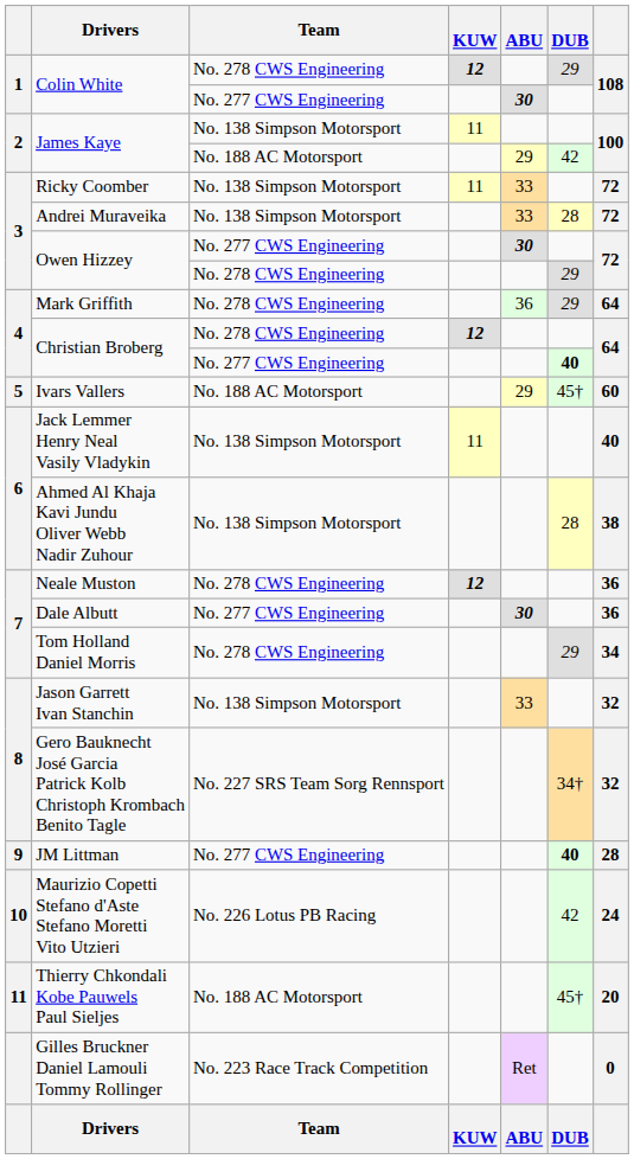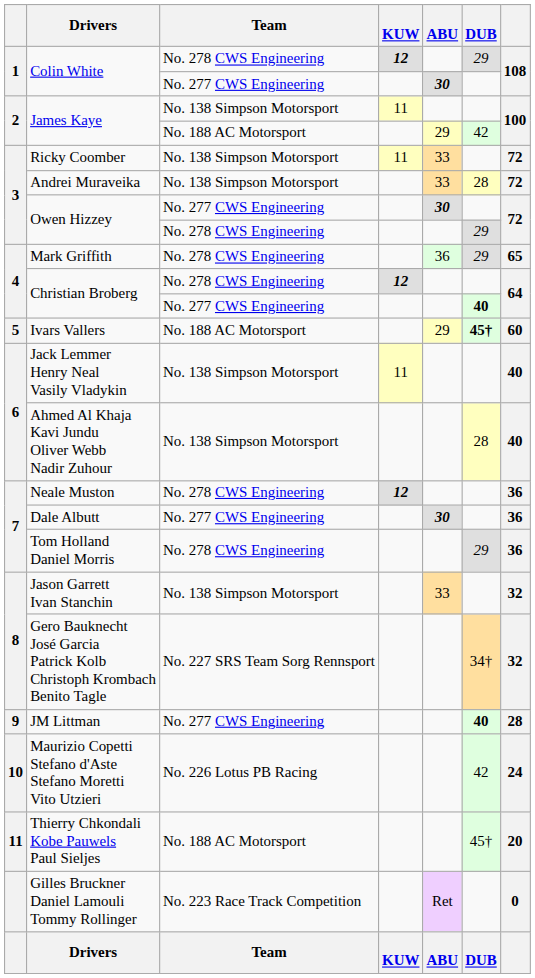 <table align=left| class="wikitable" style="font-size: 85%; text-align: center;">
 <tr valign="top">
 <th valign=middle></th>
 <th valign=middle>Drivers</th>
 <th valign=middle>Team</th>
 <th><br><a href='#'>KUW</a></th>
 <th><br><a href='#'>ABU</a></th>
 <th><br><a href='#'>DUB</a></th>
 <th valign=middle>  </th>
 </tr>
 <tr>
 <th rowspan=2>1</th>
 <td rowspan=2 align=left> <a href='#'>Colin White</a></td>
 <td align=left> No. 278 <a href='#'>CWS Engineering</a></td>
 <td style="background:#DFDFDF;"><strong><em>12</em></strong></td>
 <td></td>
 <td style="background:#DFDFDF;"><em>29</em></td>
 <th rowspan=2>108</th>
 </tr>
 <tr>
 <td align=left> No. 277 <a href='#'>CWS Engineering</a></td>
 <td></td>
 <td style="background:#DFDFDF;"><strong><em>30</em></strong></td>
 <td></td>
 </tr>
 <tr>
 <th rowspan=2>2</th>
 <td rowspan=2 align=left> <a href='#'>James Kaye</a></td>
 <td align=left> No. 138 Simpson Motorsport</td>
 <td style="background:#FFFFBF;">11</td>
 <td></td>
 <td></td>
 <th rowspan=2>100</th>
 </tr>
 <tr>
 <td align=left> No. 188 AC Motorsport</td>
 <td></td>
 <td style="background:#FFFFBF;">29</td>
 <td style="background:#DFFFDF;">42</td>
 </tr>
 <tr>
 <th rowspan=4>3</th>
 <td align=left> Ricky Coomber</td>
 <td align=left> No. 138 Simpson Motorsport</td>
 <td style="background:#FFFFBF;">11</td>
 <td style="background:#FFDF9F;">33</td>
 <td></td>
 <th>72</th>
 </tr>
 <tr>
 <td align=left> Andrei Muraveika</td>
 <td align=left> No. 138 Simpson Motorsport</td>
 <td></td>
 <td style="background:#FFDF9F;">33</td>
 <td style="background:#FFFFBF;">28</td>
 <th>72</th>
 </tr>
 <tr>
 <td rowspan=2 align=left> Owen Hizzey</td>
 <td align=left> No. 277 <a href='#'>CWS Engineering</a></td>
 <td></td>
 <td style="background:#DFDFDF;"><strong><em>30</em></strong></td>
 <td></td>
 <th rowspan=2>72</th>
 </tr>
 <tr>
 <td align=left> No. 278 <a href='#'>CWS Engineering</a></td>
 <td></td>
 <td></td>
 <td style="background:#DFDFDF;"><em>29</em></td>
 </tr>
 <tr>
 <th rowspan=3>4</th>
 <td align=left> Mark Griffith</td>
 <td align=left> No. 278 <a href='#'>CWS Engineering</a></td>
 <td></td>
 <td style="background:#DFFFDF;">36</td>
 <td style="background:#DFDFDF;"><em>29</em></td>
-<th>64</th>
+<th>65</th>
 </tr>
 <tr>
 <td align=left rowspan=2> Christian Broberg</td>
 <td align=left> No. 278 <a href='#'>CWS Engineering</a></td>
 <td style="background:#DFDFDF;"><strong><em>12</em></strong></td>
 <td></td>
 <td></td>
 <th rowspan=2>64</th>
 </tr>
 <tr>
 <td align=left> No. 277 <a href='#'>CWS Engineering</a></td>
 <td></td>
 <td></td>
 <td style="background:#DFFFDF;"><strong>40</strong></td>
 </tr>
 <tr>
 <th>5</th>
 <td align=left> Ivars Vallers</td>
 <td align=left> No. 188 AC Motorsport</td>
 <td></td>
 <td style="background:#FFFFBF;">29</td>
-<td style="background:#DFFFDF;">45†</td>
+<td style="background:#DFFFDF;"><strong>45†</strong></td>
 <th>60</th>
 </tr>
 <tr>
 <th rowspan=2>6</th>
 <td align=left> Jack Lemmer<br> Henry Neal<br> Vasily Vladykin</td>
 <td align=left> No. 138 Simpson Motorsport</td>
 <td style="background:#FFFFBF;">11</td>
 <td></td>
 <td></td>
 <th>40</th>
 </tr>
 <tr>
 <td align=left> Ahmed Al Khaja<br> Kavi Jundu<br> Oliver Webb<br> Nadir Zuhour</td>
 <td align=left> No. 138 Simpson Motorsport</td>
 <td></td>
 <td></td>
 <td style="background:#FFFFBF;">28</td>
-<th>38</th>
+<th>40</th>
 </tr>
 <tr>
 <th rowspan=3>7</th>
 <td align=left> Neale Muston</td>
 <td align=left> No. 278 <a href='#'>CWS Engineering</a></td>
 <td style="background:#DFDFDF;"><strong><em>12</em></strong></td>
 <td></td>
 <td></td>
 <th>36</th>
 </tr>
 <tr>
 <td align=left> Dale Albutt</td>
 <td align=left> No. 277 <a href='#'>CWS Engineering</a></td>
 <td></td>
 <td style="background:#DFDFDF;"><strong><em>30</em></strong></td>
 <td></td>
 <th>36</th>
 </tr>
 <tr>
 <td align=left> Tom Holland<br> Daniel Morris</td>
 <td align=left> No. 278 <a href='#'>CWS Engineering</a></td>
 <td></td>
 <td></td>
 <td style="background:#DFDFDF;"><em>29</em></td>
-<th>34</th>
+<th>36</th>
 </tr>
 <tr>
 <th rowspan=2>8</th>
 <td align=left> Jason Garrett<br> Ivan Stanchin</td>
 <td align=left> No. 138 Simpson Motorsport</td>
 <td></td>
 <td style="background:#FFDF9F;">33</td>
 <td></td>
 <th>32</th>
 </tr>
 <tr>
 <td align=left> Gero Bauknecht<br> José Garcia<br> Patrick Kolb<br> Christoph Krombach<br> Benito Tagle</td>
 <td align=left> No. 227 SRS Team Sorg Rennsport</td>
 <td></td>
 <td></td>
 <td style="background:#FFDF9F;">34†</td>
 <th>32</th>
 </tr>
 <tr>
 <th>9</th>
 <td align=left> JM Littman</td>
 <td align=left> No. 277 <a href='#'>CWS Engineering</a></td>
 <td></td>
 <td></td>
 <td style="background:#DFFFDF;"><strong>40</strong></td>
 <th>28</th>
 </tr>
 <tr>
 <th>10</th>
 <td align=left> Maurizio Copetti<br> Stefano d'Aste<br>  Stefano Moretti<br> Vito Utzieri</td>
 <td align=left> No. 226 Lotus PB Racing</td>
 <td></td>
 <td></td>
 <td style="background:#DFFFDF;">42</td>
 <th>24</th>
 </tr>
 <tr>
 <th>11</th>
 <td align=left> Thierry Chkondali<br> <a href='#'>Kobe Pauwels</a><br> Paul Sieljes</td>
 <td align=left> No. 188 AC Motorsport</td>
 <td></td>
 <td></td>
 <td style="background:#DFFFDF;">45†</td>
 <th>20</th>
 </tr>
 <tr>
 <th></th>
 <td align=left> Gilles Bruckner<br> Daniel Lamouli<br> Tommy Rollinger</td>
 <td align=left> No. 223 Race Track Competition</td>
 <td></td>
 <td style="background:#EFCFFF;">Ret</td>
 <td></td>
 <th>0</th>
 </tr>
 <tr>
 <th valign=middle></th>
 <th valign=middle>Drivers</th>
 <th valign=middle>Team</th>
 <th><br><a href='#'>KUW</a></th>
 <th><br><a href='#'>ABU</a></th>
 <th><br><a href='#'>DUB</a></th>
 <th valign=middle>  </th>
 </tr>
 <tr>
 </tr>
 </table>
